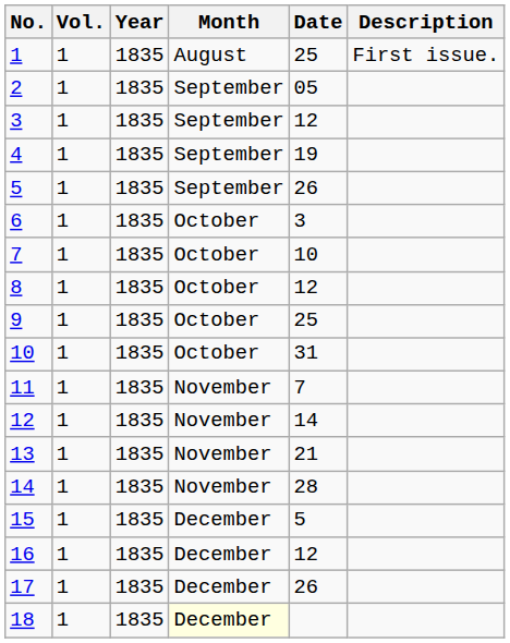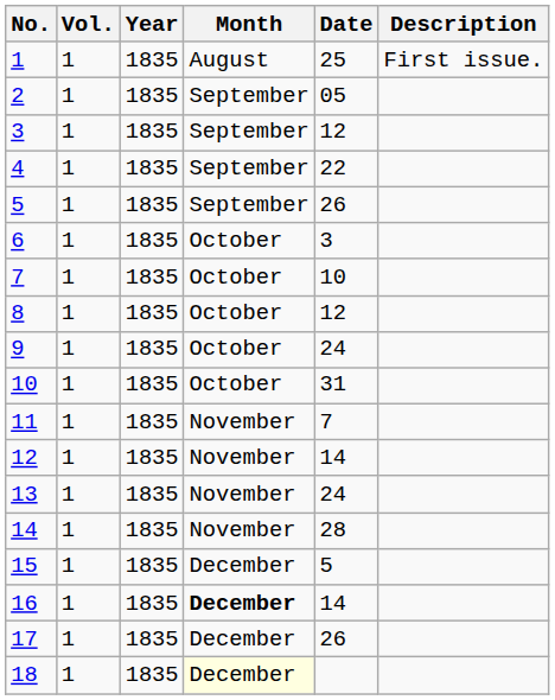 <table class="wikitable">
 <tr>
 <th>No.</th>
 <th>Vol.</th>
 <th>Year</th>
 <th>Month</th>
 <th>Date</th>
 <th>Description</th>
 </tr>
 <tr>
 <td><a href='#'>1</a></td>
 <td>1</td>
 <td>1835</td>
 <td>August</td>
 <td>25</td>
 <td>First issue.</td>
 </tr>
 <tr>
 <td><a href='#'>2</a></td>
 <td>1</td>
 <td>1835</td>
 <td>September</td>
 <td>05</td>
 <td></td>
 </tr>
 <tr>
 <td><a href='#'>3</a></td>
 <td>1</td>
 <td>1835</td>
 <td>September</td>
 <td>12</td>
 <td></td>
 </tr>
 <tr>
 <td><a href='#'>4</a></td>
 <td>1</td>
 <td>1835</td>
 <td>September</td>
-<td>19</td>
+<td>22</td>
 <td></td>
 </tr>
 <tr>
 <td><a href='#'>5</a></td>
 <td>1</td>
 <td>1835</td>
 <td>September</td>
 <td>26</td>
 <td></td>
 </tr>
 <tr>
 <td><a href='#'>6</a></td>
 <td>1</td>
 <td>1835</td>
 <td>October</td>
 <td>3</td>
 <td></td>
 </tr>
 <tr>
 <td><a href='#'>7</a></td>
 <td>1</td>
 <td>1835</td>
 <td>October</td>
 <td>10</td>
 <td></td>
 </tr>
 <tr>
 <td><a href='#'>8</a></td>
 <td>1</td>
 <td>1835</td>
 <td>October</td>
 <td>12</td>
 <td></td>
 </tr>
 <tr>
 <td><a href='#'>9</a></td>
 <td>1</td>
 <td>1835</td>
 <td>October</td>
-<td>25</td>
+<td>24</td>
 <td></td>
 </tr>
 <tr>
 <td><a href='#'>10</a></td>
 <td>1</td>
 <td>1835</td>
 <td>October</td>
 <td>31</td>
 <td></td>
 </tr>
 <tr>
 <td><a href='#'>11</a></td>
 <td>1</td>
 <td>1835</td>
 <td>November</td>
 <td>7</td>
 <td></td>
 </tr>
 <tr>
 <td><a href='#'>12</a></td>
 <td>1</td>
 <td>1835</td>
 <td>November</td>
 <td>14</td>
 <td></td>
 </tr>
 <tr>
 <td><a href='#'>13</a></td>
 <td>1</td>
 <td>1835</td>
 <td>November</td>
-<td>21</td>
+<td>24</td>
 <td></td>
 </tr>
 <tr>
 <td><a href='#'>14</a></td>
 <td>1</td>
 <td>1835</td>
 <td>November</td>
 <td>28</td>
 <td></td>
 </tr>
 <tr>
 <td><a href='#'>15</a></td>
 <td>1</td>
 <td>1835</td>
 <td>December</td>
 <td>5</td>
 <td></td>
 </tr>
 <tr>
 <td><a href='#'>16</a></td>
 <td>1</td>
 <td>1835</td>
-<td>December</td>
-<td>12</td>
+<td><strong>December</strong></td>
+<td>14</td>
 <td></td>
 </tr>
 <tr>
 <td><a href='#'>17</a></td>
 <td>1</td>
 <td>1835</td>
 <td>December</td>
 <td>26</td>
 <td></td>
 </tr>
 <tr>
 <td><a href='#'>18</a></td>
 <td>1</td>
 <td>1835</td>
 <td style="background: lightyellow;">December</td>
 <td></td>
 </tr>
 </table>
